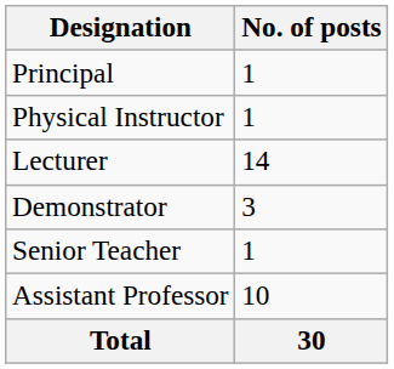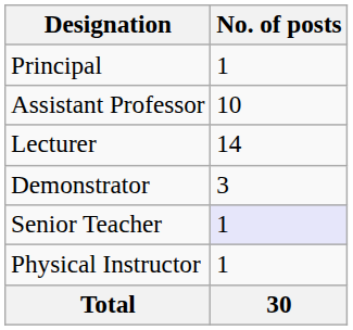 <table class="wikitable">
 <tr>
 <th><strong>Designation</strong></th>
 <th>No. of posts</th>
 </tr>
 <tr>
 <td>Principal</td>
 <td>1</td>
 </tr>
 <tr>
-<td>Physical Instructor</td>
-<td>1</td>
+<td>Assistant Professor</td>
+<td>10</td>
 </tr>
 <tr>
 <td>Lecturer</td>
 <td>14</td>
 </tr>
 <tr>
 <td>Demonstrator</td>
 <td>3</td>
 </tr>
 <tr>
 <td>Senior Teacher</td>
-<td>1</td>
+<td style="background: lavender;">1</td>
 </tr>
 <tr>
-<td>Assistant Professor</td>
-<td>10</td>
+<td>Physical Instructor</td>
+<td>1</td>
 </tr>
 <tr>
 <th>Total</th>
 <th>30</th>
 </tr>
 </table>
